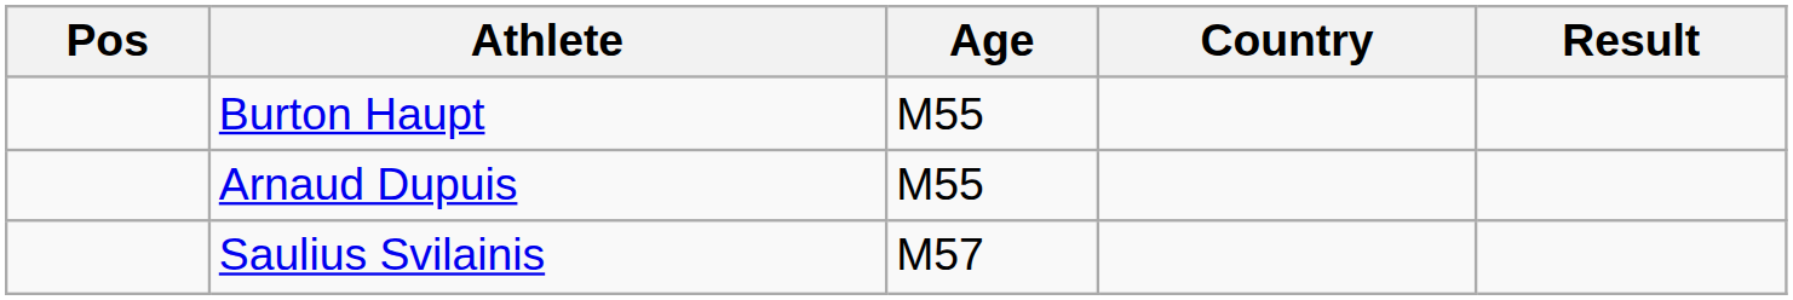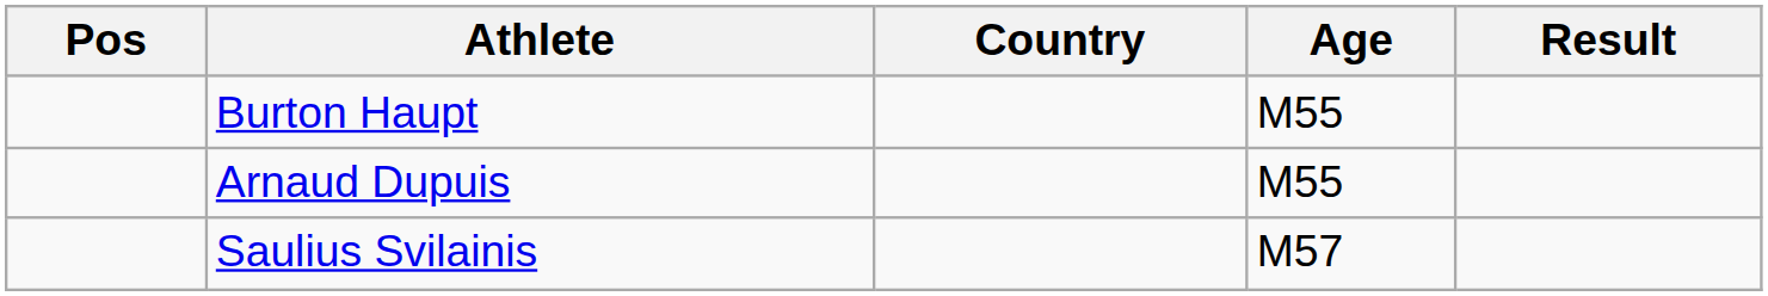 <table class="wikitable"  style="text-align:center; width:50%;">
 <tr>
 <th>Pos</th>
 <th>Athlete</th>
+<th>Country</th>
 <th>Age</th>
-<th>Country</th>
 <th>Result</th>
 </tr>
 <tr>
 <td align=center></td>
 <td align=left><a href='#'>Burton Haupt</a></td>
+<td align=left></td>
 <td align=left>M55</td>
-<td align=left></td>
 <td></td>
 </tr>
 <tr>
 <td align=center></td>
 <td align=left><a href='#'>Arnaud Dupuis</a></td>
+<td align=left></td>
 <td align=left>M55</td>
-<td align=left></td>
 <td></td>
 </tr>
 <tr>
 <td align=center></td>
 <td align=left><a href='#'>Saulius Svilainis</a></td>
+<td align=left></td>
 <td align=left>M57</td>
-<td align=left></td>
 <td></td>
 </tr>
 </table>
